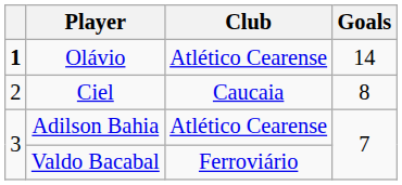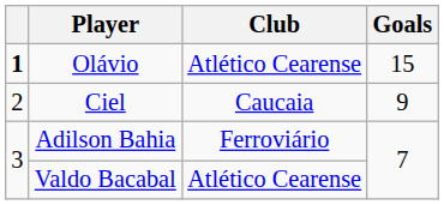 <table class="wikitable" style="text-align:center">
 <tr>
 <th scope=col></th>
 <th scope=col>Player</th>
 <th scope=col>Club</th>
 <th scope=col>Goals</th>
 </tr>
 <tr>
 <td><strong>1</strong></td>
 <td><a href='#'>Olávio</a></td>
 <td><a href='#'>Atlético Cearense</a></td>
-<td>14</td>
+<td>15</td>
 </tr>
 <tr>
 <td>2</td>
 <td><a href='#'>Ciel</a></td>
 <td><a href='#'>Caucaia</a></td>
-<td>8</td>
+<td>9</td>
 </tr>
 <tr>
 <td rowspan=2>3</td>
 <td><a href='#'>Adilson Bahia</a></td>
-<td><a href='#'>Atlético Cearense</a></td>
+<td><a href='#'>Ferroviário</a></td>
 <td rowspan=2>7</td>
 </tr>
 <tr>
 <td><a href='#'>Valdo Bacabal</a></td>
-<td><a href='#'>Ferroviário</a></td>
+<td><a href='#'>Atlético Cearense</a></td>
 </tr>
 </table>
